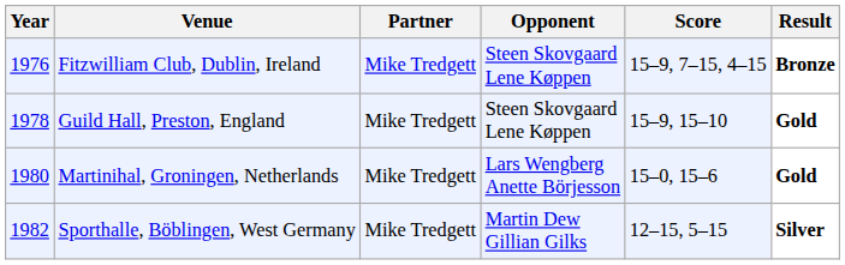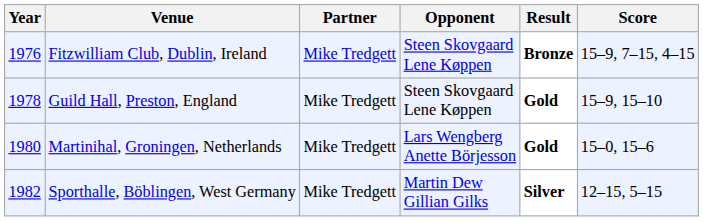 <table class="sortable wikitable" style="font-size: 90%;">
 <tr>
 <th>Year</th>
 <th>Venue</th>
 <th>Partner</th>
 <th>Opponent</th>
+<th>Result</th>
 <th>Score</th>
-<th>Result</th>
 </tr>
 <tr style="background:#ECF2FF">
 <td align="center"><a href='#'>1976</a></td>
 <td align="left"><a href='#'>Fitzwilliam Club</a>, <a href='#'>Dublin</a>, Ireland</td>
 <td align="left"> <a href='#'>Mike Tredgett</a></td>
 <td align="left"> <a href='#'>Steen Skovgaard</a><br> <a href='#'>Lene Køppen</a></td>
+<td style="text-align:left; background:white"> <strong>Bronze</strong></td>
 <td align="left">15–9, 7–15, 4–15</td>
-<td style="text-align:left; background:white"> <strong>Bronze</strong></td>
 </tr>
 <tr style="background:#ECF2FF">
 <td align="center"><a href='#'>1978</a></td>
 <td align="left"><a href='#'>Guild Hall</a>, <a href='#'>Preston</a>, England</td>
 <td align="left"> Mike Tredgett</td>
 <td align="left"> Steen Skovgaard<br> Lene Køppen</td>
+<td style="text-align:left; background:white"> <strong>Gold</strong></td>
 <td align="left">15–9, 15–10</td>
-<td style="text-align:left; background:white"> <strong>Gold</strong></td>
 </tr>
 <tr style="background:#ECF2FF">
 <td align="center"><a href='#'>1980</a></td>
 <td align="left"><a href='#'>Martinihal</a>, <a href='#'>Groningen</a>, Netherlands</td>
 <td align="left"> Mike Tredgett</td>
 <td align="left"> <a href='#'>Lars Wengberg</a><br> <a href='#'>Anette Börjesson</a></td>
+<td style="text-align:left; background:white"> <strong>Gold</strong></td>
 <td align="left">15–0, 15–6</td>
-<td style="text-align:left; background:white"> <strong>Gold</strong></td>
 </tr>
 <tr style="background:#ECF2FF">
 <td align="center"><a href='#'>1982</a></td>
 <td align="left"><a href='#'>Sporthalle</a>, <a href='#'>Böblingen</a>, West Germany</td>
 <td align="left"> Mike Tredgett</td>
 <td align="left"> <a href='#'>Martin Dew</a><br> <a href='#'>Gillian Gilks</a></td>
+<td style="text-align:left; background:white"> <strong>Silver</strong></td>
 <td align="left">12–15, 5–15</td>
-<td style="text-align:left; background:white"> <strong>Silver</strong></td>
 </tr>
 </table>
